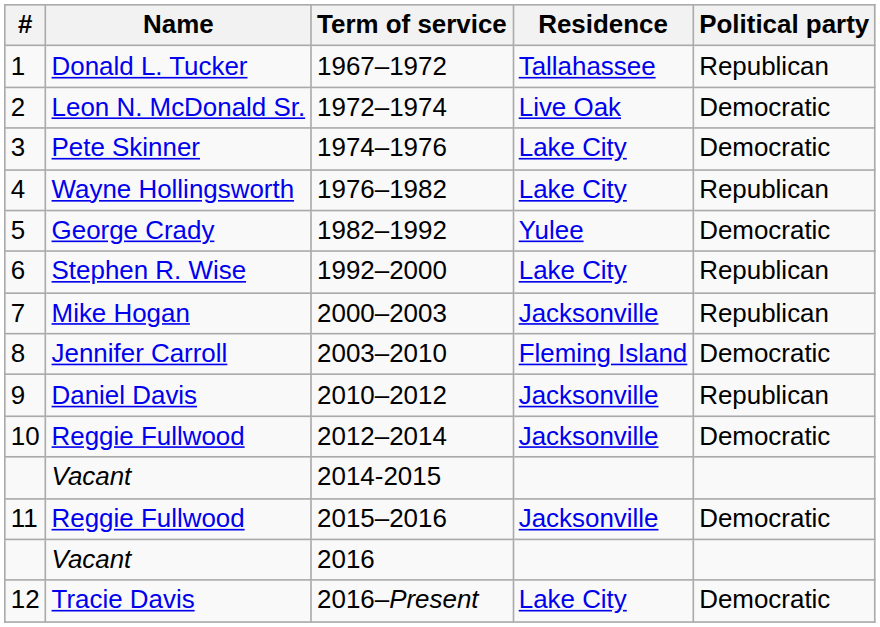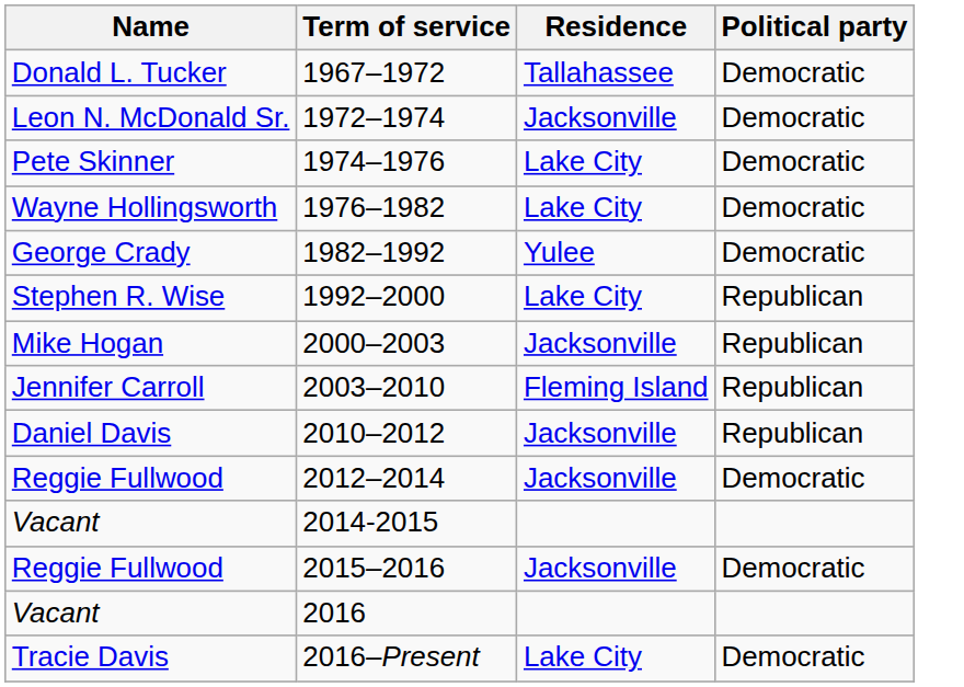 <table class="wikitable sortable">
 <tr>
-<th>#</th>
 <th>Name</th>
 <th>Term of service</th>
 <th>Residence</th>
 <th>Political party</th>
 </tr>
 <tr>
-<td>1</td>
 <td><a href='#'>Donald L. Tucker</a></td>
 <td>1967–1972</td>
 <td><a href='#'>Tallahassee</a></td>
-<td>Republican</td>
-</tr>
-<tr>
-<td>2</td>
-<td><a href='#'>Leon N. McDonald Sr.</a></td>
-<td>1972–1974</td>
-<td><a href='#'>Live Oak</a></td>
 <td>Democratic</td>
 </tr>
 <tr>
-<td>3</td>
+<td><a href='#'>Leon N. McDonald Sr.</a></td>
+<td>1972–1974</td>
+<td><a href='#'>Jacksonville</a></td>
+<td>Democratic</td>
+</tr>
+<tr>
 <td><a href='#'>Pete Skinner</a></td>
 <td>1974–1976</td>
 <td><a href='#'>Lake City</a></td>
 <td>Democratic</td>
 </tr>
 <tr>
-<td>4</td>
 <td><a href='#'>Wayne Hollingsworth</a></td>
 <td>1976–1982</td>
 <td><a href='#'>Lake City</a></td>
-<td>Republican</td>
+<td>Democratic</td>
 </tr>
 <tr>
-<td>5</td>
 <td><a href='#'>George Crady</a></td>
 <td>1982–1992</td>
 <td><a href='#'>Yulee</a></td>
 <td>Democratic</td>
 </tr>
 <tr>
-<td>6</td>
 <td><a href='#'>Stephen R. Wise</a></td>
 <td>1992–2000</td>
 <td><a href='#'>Lake City</a></td>
 <td>Republican</td>
 </tr>
 <tr>
-<td>7</td>
 <td><a href='#'>Mike Hogan</a></td>
 <td>2000–2003</td>
 <td><a href='#'>Jacksonville</a></td>
 <td>Republican</td>
 </tr>
 <tr>
-<td>8</td>
 <td><a href='#'>Jennifer Carroll</a></td>
 <td>2003–2010</td>
 <td><a href='#'>Fleming Island</a></td>
-<td>Democratic</td>
+<td>Republican</td>
 </tr>
 <tr>
-<td>9</td>
 <td><a href='#'>Daniel Davis</a></td>
 <td>2010–2012</td>
 <td><a href='#'>Jacksonville</a></td>
 <td>Republican</td>
 </tr>
 <tr>
-<td>10</td>
 <td><a href='#'>Reggie Fullwood</a></td>
 <td>2012–2014</td>
 <td><a href='#'>Jacksonville</a></td>
 <td>Democratic</td>
 </tr>
 <tr>
-<td></td>
 <td><em>Vacant</em></td>
 <td>2014-2015</td>
 <td></td>
 <td></td>
 </tr>
 <tr>
-<td>11</td>
 <td><a href='#'>Reggie Fullwood</a></td>
 <td>2015–2016</td>
 <td><a href='#'>Jacksonville</a></td>
 <td>Democratic</td>
 </tr>
 <tr>
-<td></td>
 <td><em>Vacant</em></td>
 <td>2016</td>
 <td></td>
 <td></td>
 </tr>
 <tr>
-<td>12</td>
 <td><a href='#'>Tracie Davis</a></td>
 <td>2016–<em>Present</em></td>
 <td><a href='#'>Lake City</a></td>
 <td>Democratic</td>
 </tr>
 </table>
